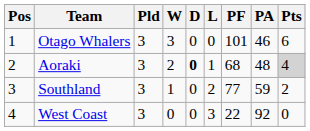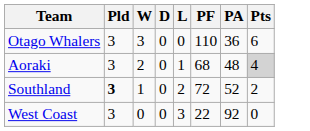 <table class="wikitable">
 <tr>
-<th>Pos</th>
 <th>Team</th>
 <th>Pld</th>
 <th>W</th>
 <th>D</th>
 <th>L</th>
 <th>PF</th>
 <th>PA</th>
 <th>Pts</th>
 </tr>
 <tr>
-<td>1</td>
 <td><a href='#'>Otago Whalers</a></td>
 <td>3</td>
 <td>3</td>
 <td>0</td>
 <td>0</td>
-<td>101</td>
-<td>46</td>
+<td>110</td>
+<td>36</td>
 <td>6</td>
 </tr>
 <tr>
-<td>2</td>
 <td><a href='#'>Aoraki</a></td>
 <td>3</td>
 <td>2</td>
-<td><strong>0</strong></td>
+<td>0</td>
 <td>1</td>
 <td>68</td>
 <td>48</td>
 <td style="background: lightgrey;">4</td>
 </tr>
 <tr>
-<td>3</td>
 <td><a href='#'>Southland</a></td>
-<td>3</td>
+<td><strong>3</strong></td>
 <td>1</td>
 <td>0</td>
 <td>2</td>
-<td>77</td>
-<td>59</td>
+<td>72</td>
+<td>52</td>
 <td>2</td>
 </tr>
 <tr>
-<td>4</td>
 <td><a href='#'>West Coast</a></td>
 <td>3</td>
 <td>0</td>
 <td>0</td>
 <td>3</td>
 <td>22</td>
 <td>92</td>
 <td>0</td>
 </tr>
 </table>
